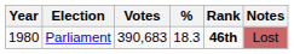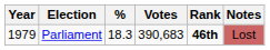 <table class="wikitable" style="text-align:center;">
 <tr>
 <th>Year</th>
 <th>Election</th>
+<th>%</th>
 <th>Votes</th>
-<th>%</th>
 <th>Rank</th>
 <th>Notes</th>
 </tr>
 <tr>
-<td>1980</td>
+<td>1979</td>
 <td><a href='#'>Parliament</a></td>
+<td>18.3</td>
 <td>390,683</td>
-<td>18.3</td>
 <td><strong>46th</strong></td>
 <td style="background-color:#C66">Lost</td>
 </tr>
 </table>
